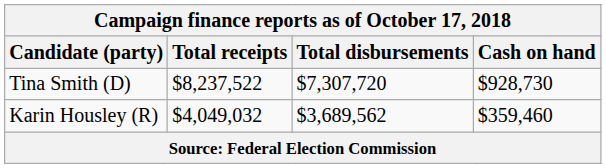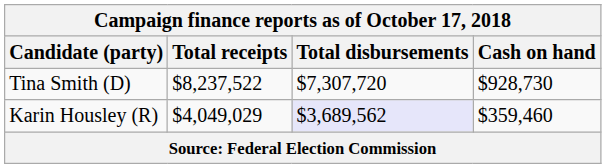 <table class="wikitable sortable">
 <tr>
 <th colspan=4>Campaign finance reports as of October 17, 2018</th>
 </tr>
 <tr style="text-align:center;">
 <th>Candidate (party)</th>
 <th>Total receipts</th>
 <th>Total disbursements</th>
 <th>Cash on hand</th>
 </tr>
 <tr>
 <td>Tina Smith (D)</td>
 <td>$8,237,522</td>
 <td>$7,307,720</td>
 <td>$928,730</td>
 </tr>
 <tr>
 <td>Karin Housley (R)</td>
-<td>$4,049,032</td>
-<td>$3,689,562</td>
+<td>$4,049,029</td>
+<td style="background: lavender;">$3,689,562</td>
 <td>$359,460</td>
 </tr>
 <tr>
 <th colspan="4"><small>Source: Federal Election Commission</small></th>
 </tr>
 </table>
